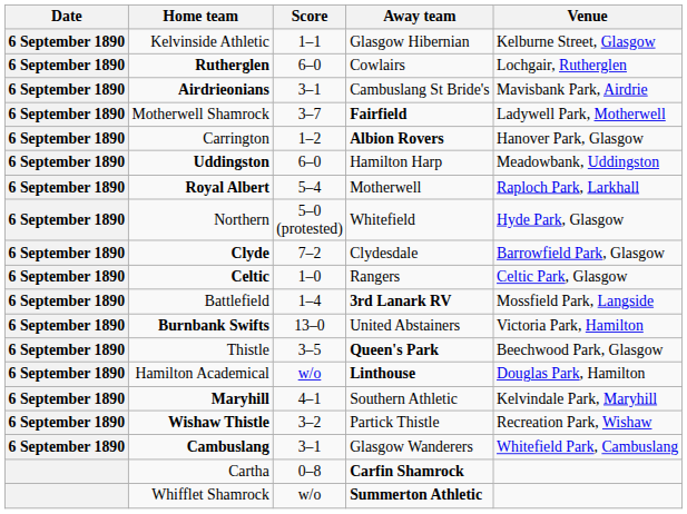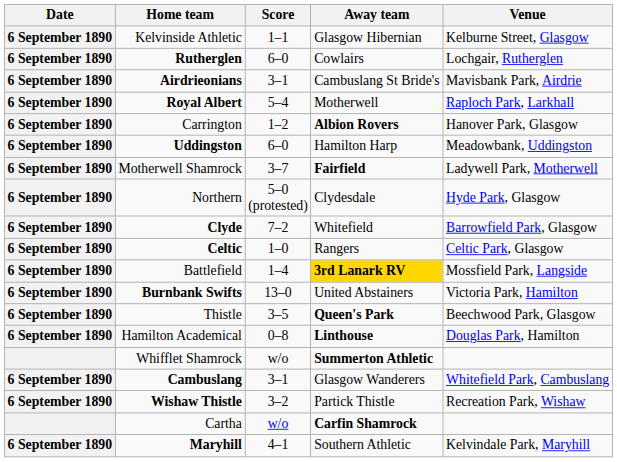 <table class="wikitable football-result-list" style="max-width: 80em; text-align: center">
 <tr>
 <th scope="col">Date</th>
 <th scope="col">Home team</th>
 <th scope="col">Score</th>
 <th scope="col">Away team</th>
 <th scope="col">Venue</th>
 </tr>
 <tr>
 <th scope="row">6 September 1890</th>
 <td align=right>Kelvinside Athletic</td>
 <td>1–1</td>
 <td align=left>Glasgow Hibernian</td>
 <td align=left>Kelburne Street, <a href='#'>Glasgow</a></td>
 </tr>
 <tr>
 <th scope="row">6 September 1890</th>
 <td align=right><strong>Rutherglen</strong></td>
 <td>6–0</td>
 <td align=left>Cowlairs</td>
 <td align=left>Lochgair, <a href='#'>Rutherglen</a></td>
 </tr>
 <tr>
 <th scope="row">6 September 1890</th>
 <td align=right><strong>Airdrieonians</strong></td>
 <td>3–1</td>
 <td align=left>Cambuslang St Bride's</td>
 <td align=left>Mavisbank Park, <a href='#'>Airdrie</a></td>
 </tr>
 <tr>
 <th scope="row">6 September 1890</th>
-<td align=right>Motherwell Shamrock</td>
-<td>3–7</td>
-<td align=left><strong>Fairfield</strong></td>
-<td align=left>Ladywell Park, <a href='#'>Motherwell</a></td>
+<td align=right><strong>Royal Albert</strong></td>
+<td>5–4</td>
+<td align=left>Motherwell</td>
+<td align=left><a href='#'>Raploch Park</a>, <a href='#'>Larkhall</a></td>
 </tr>
 <tr>
 <th scope="row">6 September 1890</th>
 <td align=right>Carrington</td>
 <td>1–2</td>
 <td align=left><strong>Albion Rovers</strong></td>
 <td align=left>Hanover Park, Glasgow</td>
 </tr>
 <tr>
 <th scope="row">6 September 1890</th>
 <td align=right><strong>Uddingston</strong></td>
 <td>6–0</td>
 <td align=left>Hamilton Harp</td>
 <td align=left>Meadowbank, <a href='#'>Uddingston</a></td>
 </tr>
 <tr>
 <th scope="row">6 September 1890</th>
-<td align=right><strong>Royal Albert</strong></td>
-<td>5–4</td>
-<td align=left>Motherwell</td>
-<td align=left><a href='#'>Raploch Park</a>, <a href='#'>Larkhall</a></td>
+<td align=right>Motherwell Shamrock</td>
+<td>3–7</td>
+<td align=left><strong>Fairfield</strong></td>
+<td align=left>Ladywell Park, <a href='#'>Motherwell</a></td>
 </tr>
 <tr>
 <th scope="row">6 September 1890</th>
 <td align=right>Northern</td>
 <td>5–0<br>(protested)</td>
-<td align=left>Whitefield</td>
+<td align=left>Clydesdale</td>
 <td align=left><a href='#'>Hyde Park</a>, Glasgow</td>
 </tr>
 <tr>
 <th scope="row">6 September 1890</th>
 <td align=right><strong>Clyde</strong></td>
 <td>7–2</td>
-<td align=left>Clydesdale</td>
+<td align=left>Whitefield</td>
 <td align=left><a href='#'>Barrowfield Park</a>, Glasgow</td>
 </tr>
 <tr>
 <th scope="row">6 September 1890</th>
 <td align=right><strong>Celtic</strong></td>
 <td>1–0</td>
 <td align=left>Rangers</td>
 <td align=left><a href='#'>Celtic Park</a>, Glasgow</td>
 </tr>
 <tr>
 <th scope="row">6 September 1890</th>
 <td align=right>Battlefield</td>
 <td>1–4</td>
-<td align=left><strong>3rd Lanark RV</strong></td>
+<td align=left style="background: gold;"><strong>3rd Lanark RV</strong></td>
 <td align=left>Mossfield Park, <a href='#'>Langside</a></td>
 </tr>
 <tr>
 <th scope="row">6 September 1890</th>
 <td align=right><strong>Burnbank Swifts</strong></td>
 <td>13–0</td>
 <td align=left>United Abstainers</td>
 <td align=left>Victoria Park, <a href='#'>Hamilton</a></td>
 </tr>
 <tr>
 <th scope="row">6 September 1890</th>
 <td align=right>Thistle</td>
 <td>3–5</td>
 <td align=left><strong>Queen's Park</strong></td>
 <td align=left>Beechwood Park, Glasgow</td>
 </tr>
 <tr>
 <th scope="row">6 September 1890</th>
 <td align=right>Hamilton Academical</td>
-<td><a href='#'>w/o</a></td>
+<td>0–8</td>
 <td align=left><strong>Linthouse</strong></td>
 <td align=left><a href='#'>Douglas Park</a>, Hamilton</td>
 </tr>
 <tr>
+<th scope="row"></th>
+<td align=right>Whifflet Shamrock</td>
+<td>w/o</td>
+<td align=left><strong>Summerton Athletic</strong></td>
+<td></td>
+</tr>
+<tr>
 <th scope="row">6 September 1890</th>
-<td align=right><strong>Maryhill</strong></td>
-<td>4–1</td>
-<td align=left>Southern Athletic</td>
-<td align=left>Kelvindale Park, <a href='#'>Maryhill</a></td>
+<td align=right><strong>Cambuslang</strong></td>
+<td>3–1</td>
+<td align=left>Glasgow Wanderers</td>
+<td align=left><a href='#'>Whitefield Park</a>, <a href='#'>Cambuslang</a></td>
 </tr>
 <tr>
 <th scope="row">6 September 1890</th>
 <td align=right><strong>Wishaw Thistle</strong></td>
 <td>3–2</td>
 <td align=left>Partick Thistle</td>
 <td align=left>Recreation Park, <a href='#'>Wishaw</a></td>
 </tr>
 <tr>
-<th scope="row">6 September 1890</th>
-<td align=right><strong>Cambuslang</strong></td>
-<td>3–1</td>
-<td align=left>Glasgow Wanderers</td>
-<td align=left><a href='#'>Whitefield Park</a>, <a href='#'>Cambuslang</a></td>
-</tr>
-<tr>
 <th scope="row"></th>
 <td align=right>Cartha</td>
-<td>0–8</td>
+<td><a href='#'>w/o</a></td>
 <td align=left><strong>Carfin Shamrock</strong></td>
 <td></td>
 </tr>
 <tr>
-<th scope="row"></th>
-<td align=right>Whifflet Shamrock</td>
-<td>w/o</td>
-<td align=left><strong>Summerton Athletic</strong></td>
-<td></td>
+<th scope="row">6 September 1890</th>
+<td align=right><strong>Maryhill</strong></td>
+<td>4–1</td>
+<td align=left>Southern Athletic</td>
+<td align=left>Kelvindale Park, <a href='#'>Maryhill</a></td>
 </tr>
 </table>
